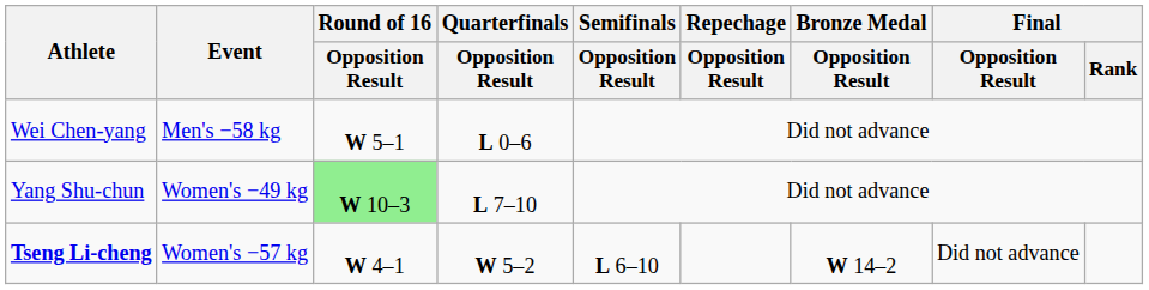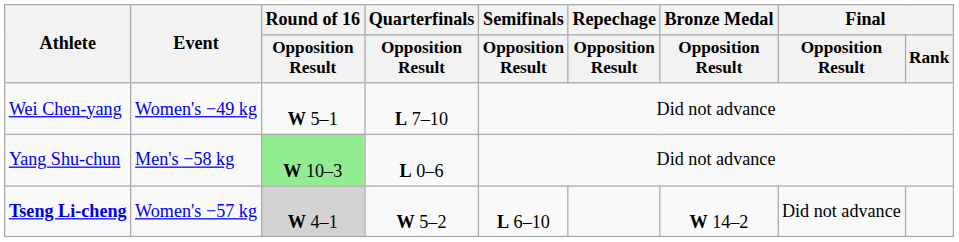 <table class="wikitable" style="font-size:90%">
 <tr>
 <th rowspan="2">Athlete</th>
 <th rowspan="2">Event</th>
 <th>Round of 16</th>
 <th>Quarterfinals</th>
 <th>Semifinals</th>
 <th>Repechage</th>
 <th>Bronze Medal</th>
 <th colspan=2>Final</th>
 </tr>
 <tr style="font-size:95%">
 <th>Opposition<br>Result</th>
 <th>Opposition<br>Result</th>
 <th>Opposition<br>Result</th>
 <th>Opposition<br>Result</th>
 <th>Opposition<br>Result</th>
 <th>Opposition<br>Result</th>
 <th>Rank</th>
 </tr>
 <tr align=center>
 <td align=left><a href='#'>Wei Chen-yang</a></td>
-<td align=left><a href='#'>Men's −58 kg</a></td>
+<td align=left><a href='#'>Women's −49 kg</a></td>
 <td><br><strong>W</strong> 5–1</td>
-<td><br><strong>L</strong> 0–6</td>
+<td><br><strong>L</strong> 7–10</td>
 <td colspan=5>Did not advance</td>
 </tr>
 <tr align=center>
 <td align=left><a href='#'>Yang Shu-chun</a></td>
-<td align=left><a href='#'>Women's −49 kg</a></td>
+<td align=left><a href='#'>Men's −58 kg</a></td>
 <td style="background: lightgreen;"><br><strong>W</strong> 10–3</td>
-<td><br><strong>L</strong> 7–10</td>
+<td><br><strong>L</strong> 0–6</td>
 <td colspan=5>Did not advance</td>
 </tr>
 <tr align=center>
 <td align=left><strong><a href='#'>Tseng Li-cheng</a></strong></td>
 <td align=left><a href='#'>Women's −57 kg</a></td>
-<td><br><strong>W</strong> 4–1</td>
+<td style="background: lightgrey;"><br><strong>W</strong> 4–1</td>
 <td><br><strong>W</strong> 5–2</td>
 <td><br><strong>L</strong> 6–10</td>
 <td></td>
 <td><br><strong>W</strong> 14–2</td>
 <td>Did not advance</td>
 <td></td>
 </tr>
 </table>
